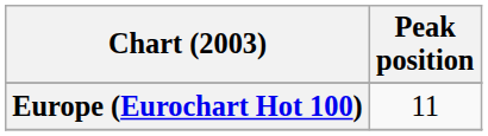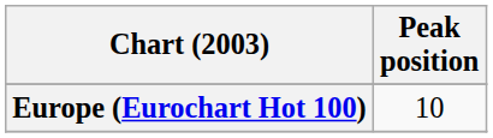 <table class="wikitable sortable plainrowheaders" style="text-align:center">
 <tr>
 <th>Chart (2003)</th>
 <th>Peak<br>position</th>
 </tr>
 <tr>
 </tr>
 <tr>
 </tr>
 <tr>
 </tr>
 <tr>
 <th scope="row">Europe (<a href='#'>Eurochart Hot 100</a>)</th>
-<td>11</td>
+<td>10</td>
 </tr>
 <tr>
 </tr>
 <tr>
 </tr>
 <tr>
 </tr>
 <tr>
 </tr>
 </table>
